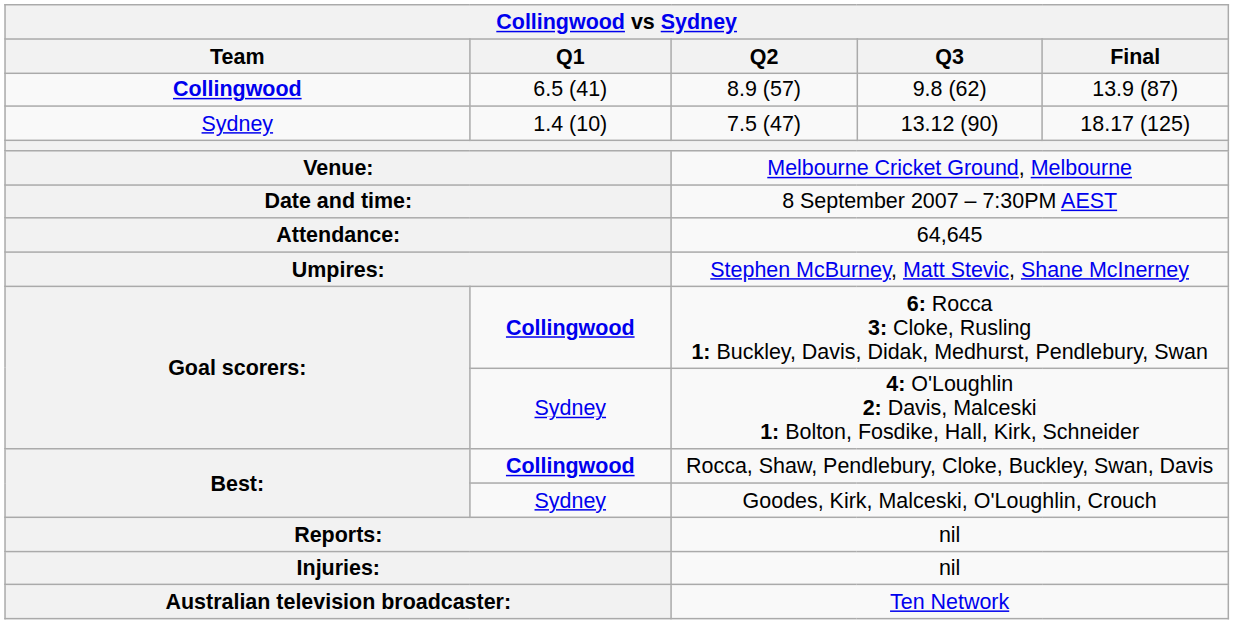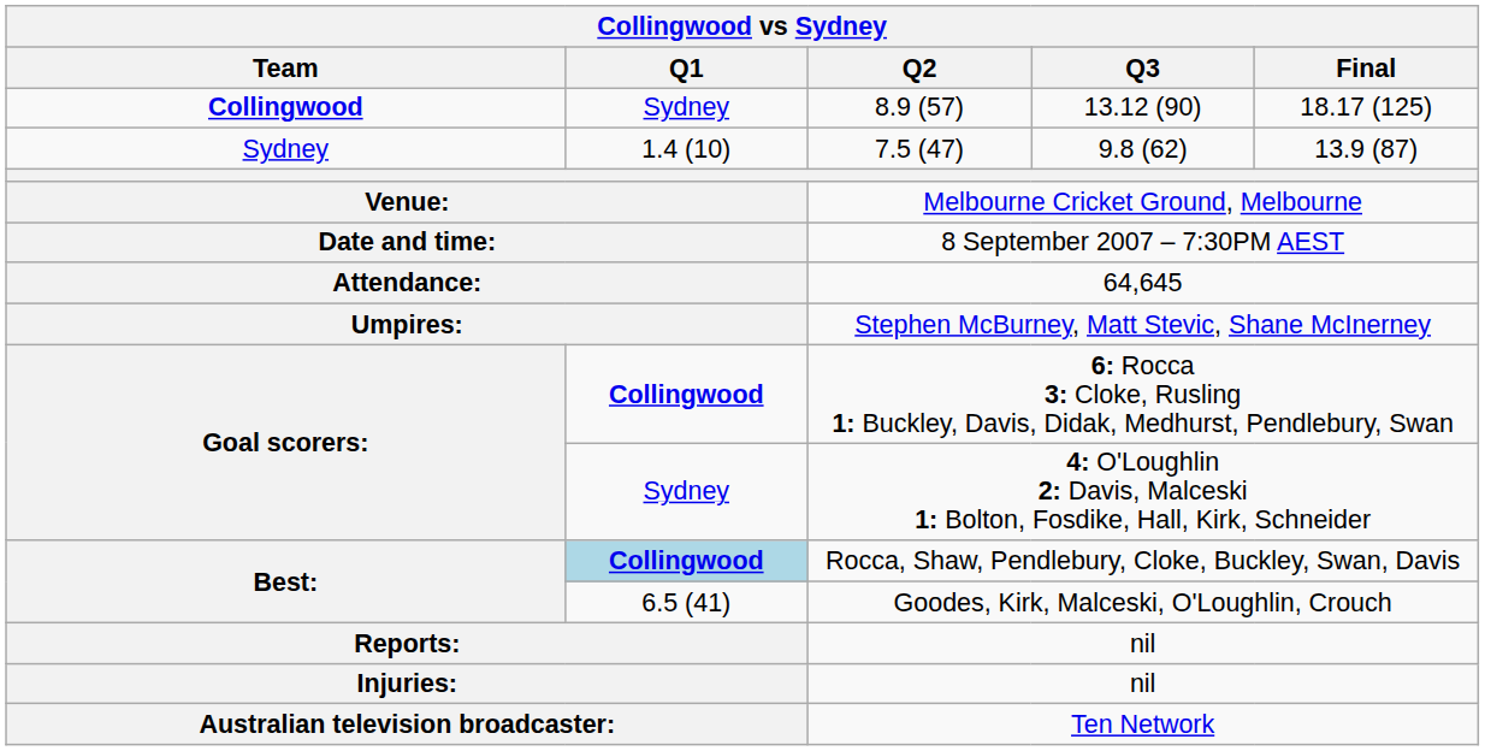 <table class="wikitable" style="margin:1em auto; font-size:90%; text-align:center; width:65%;">
 <tr>
 <th colspan="5"><strong><a href='#'>Collingwood</a></strong> vs <a href='#'>Sydney</a></th>
 </tr>
 <tr>
 <th width=25%>Team</th>
 <th width=10%>Q1</th>
 <th width=10%>Q2</th>
 <th width=10%>Q3</th>
 <th width=10%>Final</th>
 </tr>
 <tr>
 <td><strong><a href='#'>Collingwood</a></strong></td>
-<td>6.5 (41)</td>
+<td><a href='#'>Sydney</a></td>
 <td>8.9 (57)</td>
-<td>9.8 (62)</td>
-<td>13.9 (87)</td>
+<td>13.12 (90)</td>
+<td>18.17 (125)</td>
 </tr>
 <tr>
 <td><a href='#'>Sydney</a></td>
 <td>1.4 (10)</td>
 <td>7.5 (47)</td>
-<td>13.12 (90)</td>
-<td>18.17 (125)</td>
+<td>9.8 (62)</td>
+<td>13.9 (87)</td>
 </tr>
 <tr>
 <th colspan="5"></th>
 </tr>
 <tr>
 <th colspan="2">Venue:</th>
 <td colspan="3"><a href='#'>Melbourne Cricket Ground</a>, <a href='#'>Melbourne</a></td>
 </tr>
 <tr>
 <th colspan="2">Date and time:</th>
 <td colspan="3">8 September 2007 – 7:30PM <a href='#'>AEST</a></td>
 </tr>
 <tr>
 <th colspan="2">Attendance:</th>
 <td colspan="3">64,645</td>
 </tr>
 <tr>
 <th colspan="2">Umpires:</th>
 <td colspan="3"><a href='#'>Stephen McBurney</a>, <a href='#'>Matt Stevic</a>, <a href='#'>Shane McInerney</a></td>
 </tr>
 <tr>
 <th rowspan="2">Goal scorers:</th>
 <td><strong><a href='#'>Collingwood</a></strong></td>
 <td colspan="3"><strong>6:</strong> Rocca <br><strong>3:</strong> Cloke, Rusling <br><strong>1:</strong> Buckley, Davis, Didak, Medhurst, Pendlebury, Swan</td>
 </tr>
 <tr>
 <td><a href='#'>Sydney</a></td>
 <td colspan="3"><strong>4:</strong> O'Loughlin <br><strong>2:</strong> Davis, Malceski <br><strong>1:</strong> Bolton, Fosdike, Hall, Kirk, Schneider</td>
 </tr>
 <tr>
 <th rowspan="2">Best:</th>
-<td><strong><a href='#'>Collingwood</a></strong></td>
+<td style="background: lightblue;"><strong><a href='#'>Collingwood</a></strong></td>
 <td colspan="3">Rocca, Shaw, Pendlebury, Cloke, Buckley, Swan, Davis</td>
 </tr>
 <tr>
-<td><a href='#'>Sydney</a></td>
+<td>6.5 (41)</td>
 <td colspan="3">Goodes, Kirk, Malceski, O'Loughlin, Crouch</td>
 </tr>
 <tr>
 <th colspan="2">Reports:</th>
 <td colspan="3">nil</td>
 </tr>
 <tr>
 <th colspan="2">Injuries:</th>
 <td colspan="3">nil</td>
 </tr>
 <tr>
 <th colspan="2">Australian television broadcaster:</th>
 <td colspan="3"><a href='#'>Ten Network</a></td>
 </tr>
 </table>
